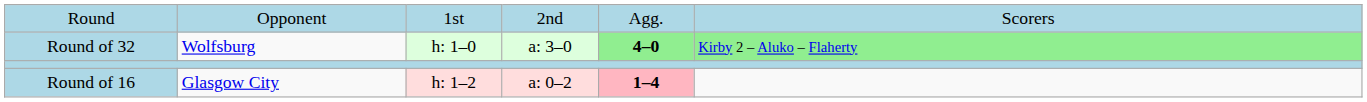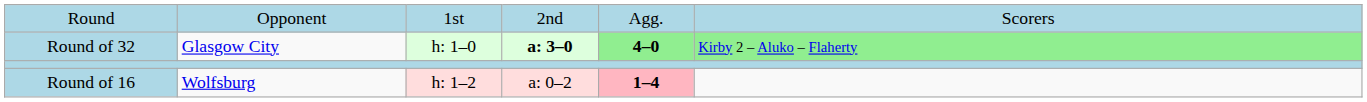 <table class="wikitable" style="text-align:center">
 <tr bgcolor=lightblue>
 <td width=150px>Round</td>
 <td width=200px>Opponent</td>
 <td width=80px>1st</td>
 <td width=80px>2nd</td>
 <td width=80px>Agg.</td>
 <td width=600px>Scorers</td>
 </tr>
 <tr>
 <td bgcolor=lightblue>Round of 32</td>
-<td align=left> <a href='#'>Wolfsburg</a></td>
+<td align=left> <a href='#'>Glasgow City</a></td>
 <td bgcolor="#ddffdd">h: 1–0</td>
-<td bgcolor="#ddffdd">a: 3–0</td>
+<td bgcolor="#ddffdd"><strong>a: 3–0</strong></td>
 <td bgcolor=lightgreen><strong>4–0</strong></td>
 <td align=left style="background: lightgreen;"><small><a href='#'>Kirby</a> 2 – <a href='#'>Aluko</a> – <a href='#'>Flaherty</a></small></td>
 </tr>
 <tr bgcolor=lightblue>
 <td colspan=6></td>
 </tr>
 <tr>
 <td bgcolor=lightblue>Round of 16</td>
-<td align=left> <a href='#'>Glasgow City</a></td>
+<td align=left> <a href='#'>Wolfsburg</a></td>
 <td bgcolor="#ffdddd">h: 1–2</td>
 <td bgcolor="#ffdddd">a: 0–2</td>
 <td bgcolor=lightpink><strong>1–4</strong></td>
 </tr>
 </table>
